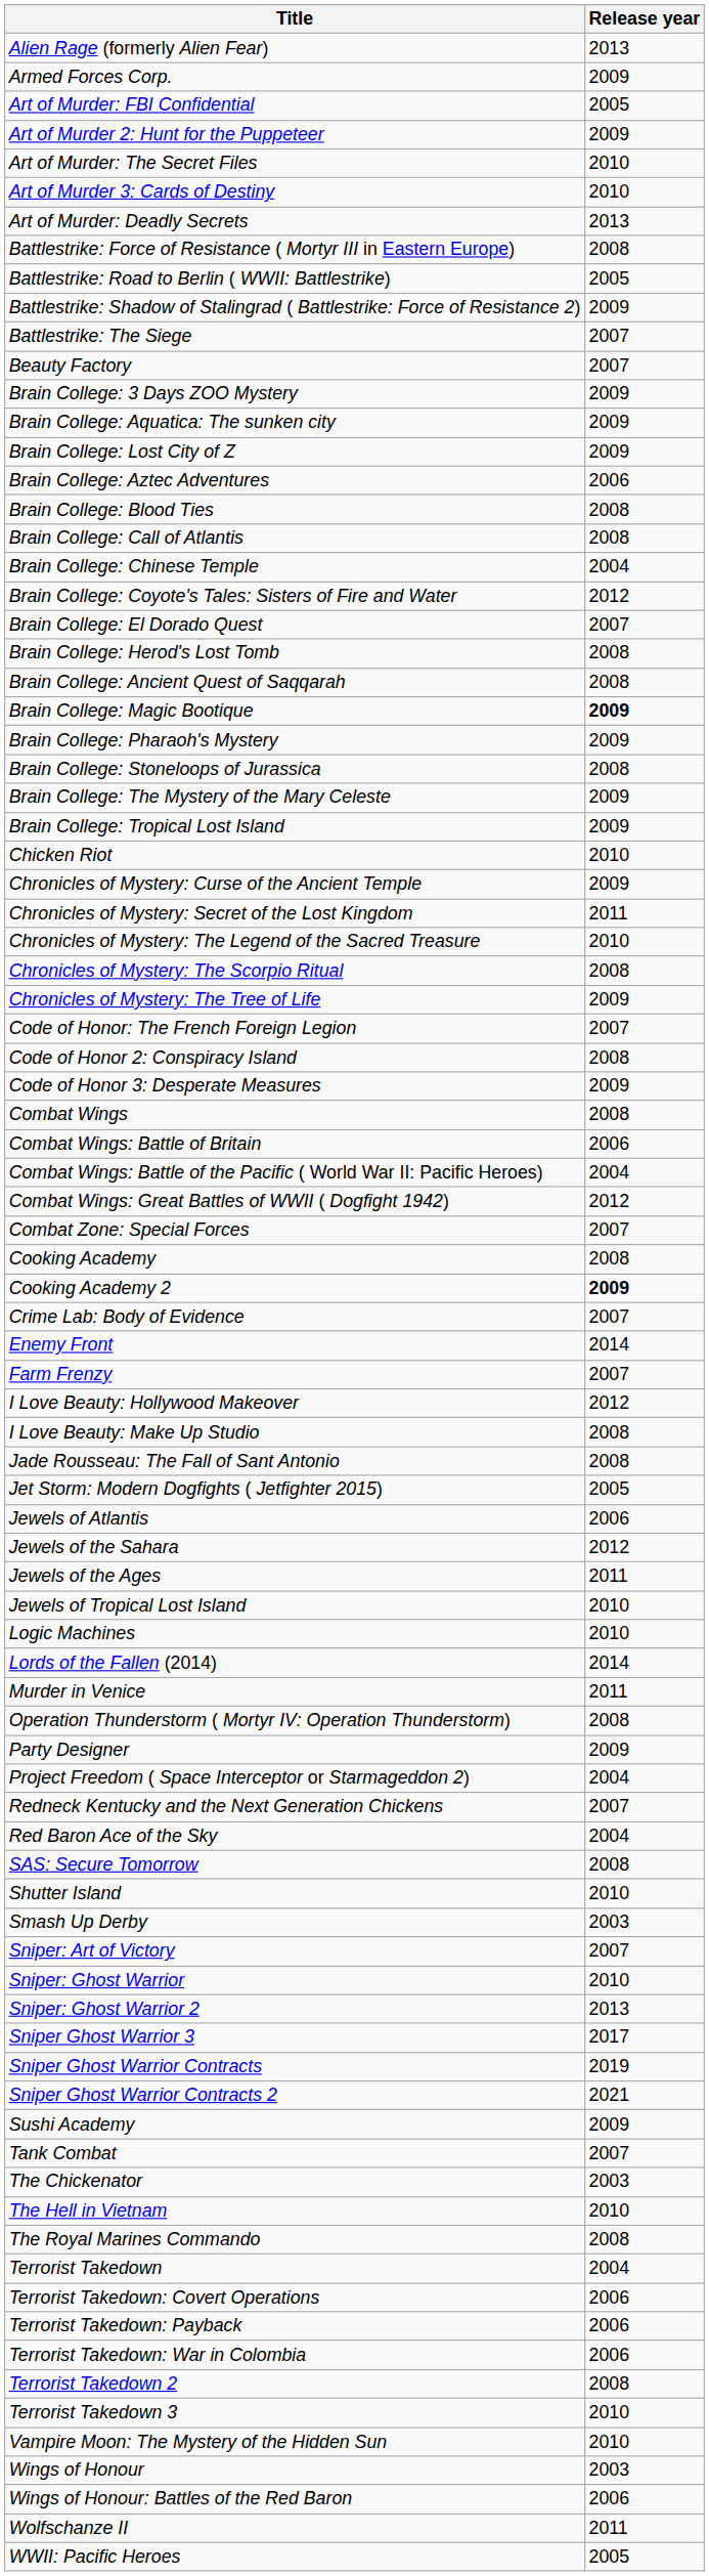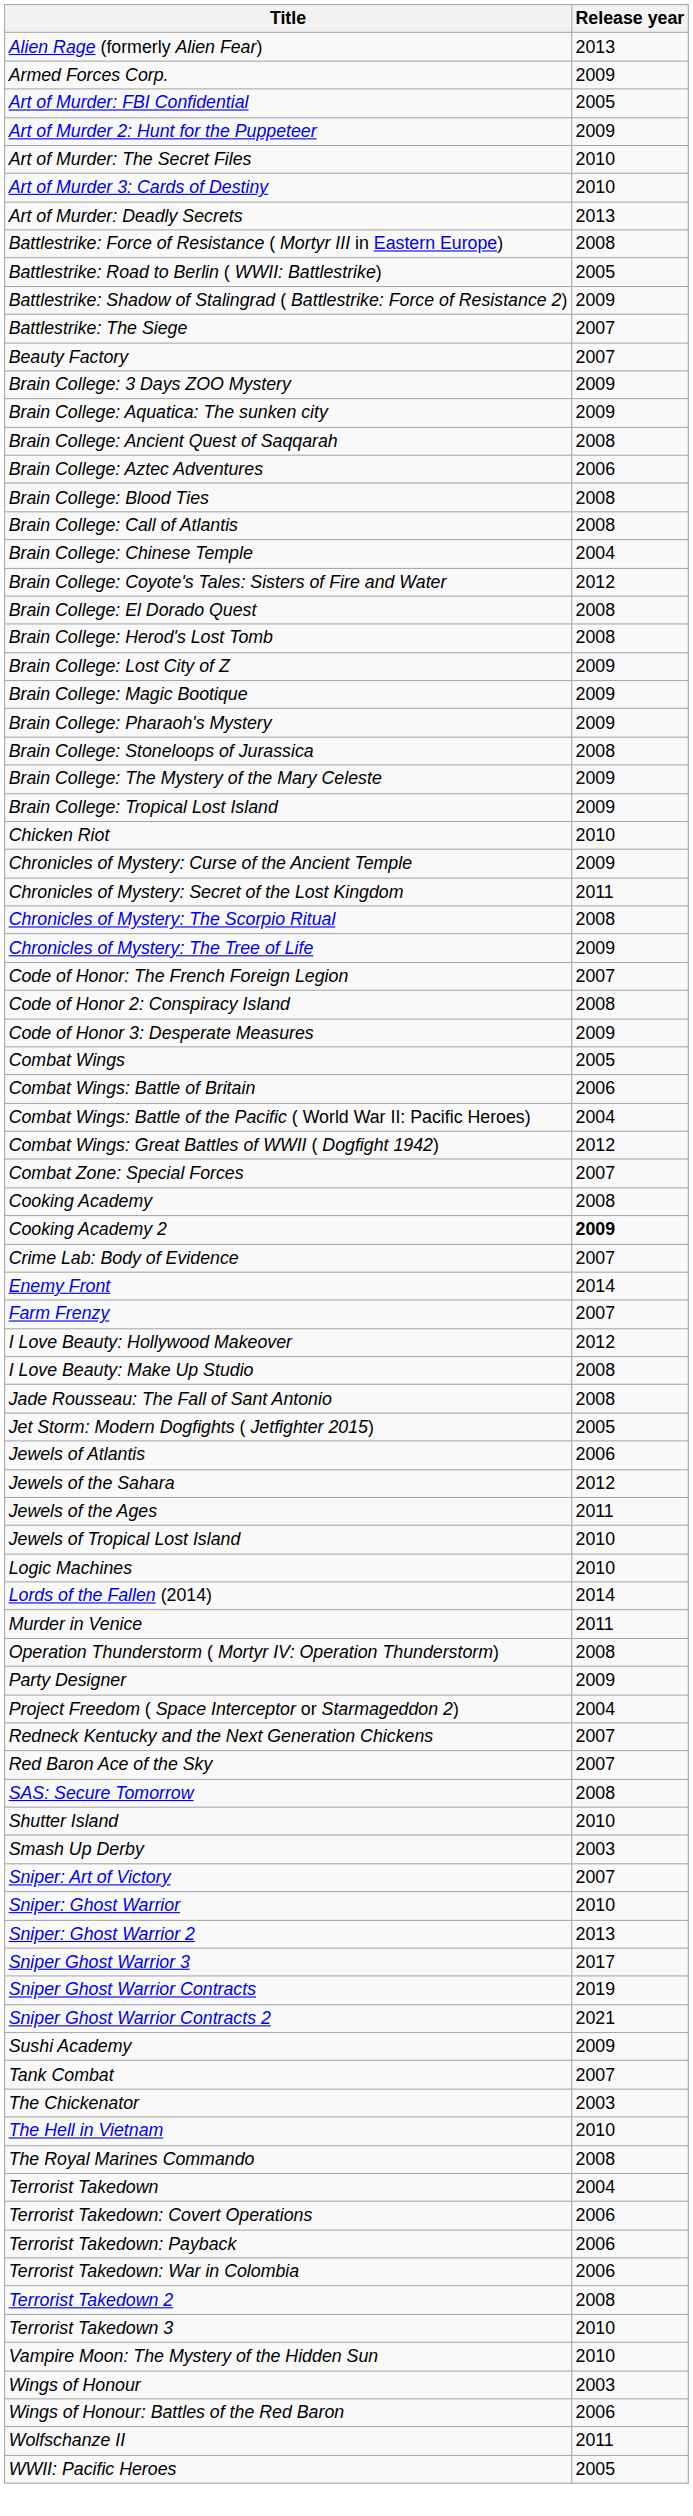 <table class="wikitable sortable">
 <tr>
 <th>Title</th>
 <th>Release year</th>
 </tr>
 <tr>
 <td><em><a href='#'>Alien Rage</a></em> (formerly <em>Alien Fear</em>)</td>
 <td>2013</td>
 </tr>
 <tr>
 <td><em>Armed Forces Corp.</em></td>
 <td>2009</td>
 </tr>
 <tr>
 <td><em><a href='#'>Art of Murder: FBI Confidential</a></em></td>
 <td>2005</td>
 </tr>
 <tr>
 <td><em><a href='#'>Art of Murder 2: Hunt for the Puppeteer</a></em></td>
 <td>2009</td>
 </tr>
 <tr>
 <td><em>Art of Murder: The Secret Files</em></td>
 <td>2010</td>
 </tr>
 <tr>
 <td><em><a href='#'>Art of Murder 3: Cards of Destiny</a></em></td>
 <td>2010</td>
 </tr>
 <tr>
 <td><em>Art of Murder: Deadly Secrets</em></td>
 <td>2013</td>
 </tr>
 <tr>
 <td><em>Battlestrike: Force of Resistance</em> ( <em>Mortyr III</em> in <a href='#'>Eastern Europe</a>)</td>
 <td>2008</td>
 </tr>
 <tr>
 <td><em>Battlestrike: Road to Berlin</em> ( <em>WWII: Battlestrike</em>)</td>
 <td>2005</td>
 </tr>
 <tr>
 <td><em>Battlestrike: Shadow of Stalingrad</em> ( <em>Battlestrike: Force of Resistance 2</em>)</td>
 <td>2009</td>
 </tr>
 <tr>
 <td><em>Battlestrike: The Siege</em></td>
 <td>2007</td>
 </tr>
 <tr>
 <td><em>Beauty Factory</em></td>
 <td>2007</td>
 </tr>
 <tr>
 <td><em>Brain College: 3 Days ZOO Mystery</em></td>
 <td>2009</td>
 </tr>
 <tr>
 <td><em>Brain College: Aquatica: The sunken city</em></td>
 <td>2009</td>
 </tr>
 <tr>
-<td><em>Brain College: Lost City of Z</em></td>
-<td>2009</td>
+<td><em>Brain College: Ancient Quest of Saqqarah</em></td>
+<td>2008</td>
 </tr>
 <tr>
 <td><em>Brain College: Aztec Adventures</em></td>
 <td>2006</td>
 </tr>
 <tr>
 <td><em>Brain College: Blood Ties</em></td>
 <td>2008</td>
 </tr>
 <tr>
 <td><em>Brain College: Call of Atlantis</em></td>
 <td>2008</td>
 </tr>
 <tr>
 <td><em>Brain College: Chinese Temple</em></td>
 <td>2004</td>
 </tr>
 <tr>
 <td><em>Brain College: Coyote's Tales: Sisters of Fire and Water</em></td>
 <td>2012</td>
 </tr>
 <tr>
 <td><em>Brain College: El Dorado Quest</em></td>
-<td>2007</td>
+<td>2008</td>
 </tr>
 <tr>
 <td><em>Brain College: Herod's Lost Tomb</em></td>
 <td>2008</td>
 </tr>
 <tr>
-<td><em>Brain College: Ancient Quest of Saqqarah</em></td>
-<td>2008</td>
+<td><em>Brain College: Lost City of Z</em></td>
+<td>2009</td>
 </tr>
 <tr>
 <td><em>Brain College: Magic Bootique</em></td>
-<td><strong>2009</strong></td>
+<td>2009</td>
 </tr>
 <tr>
 <td><em>Brain College: Pharaoh's Mystery</em></td>
 <td>2009</td>
 </tr>
 <tr>
 <td><em>Brain College: Stoneloops of Jurassica</em></td>
 <td>2008</td>
 </tr>
 <tr>
 <td><em>Brain College: The Mystery of the Mary Celeste</em></td>
 <td>2009</td>
 </tr>
 <tr>
 <td><em>Brain College: Tropical Lost Island</em></td>
 <td>2009</td>
 </tr>
 <tr>
 <td><em>Chicken Riot</em></td>
 <td>2010</td>
 </tr>
 <tr>
 <td><em>Chronicles of Mystery: Curse of the Ancient Temple</em></td>
 <td>2009</td>
 </tr>
 <tr>
 <td><em>Chronicles of Mystery: Secret of the Lost Kingdom</em></td>
 <td>2011</td>
 </tr>
 <tr>
-<td><em>Chronicles of Mystery: The Legend of the Sacred Treasure</em></td>
-<td>2010</td>
-</tr>
-<tr>
 <td><em><a href='#'>Chronicles of Mystery: The Scorpio Ritual</a></em></td>
 <td>2008</td>
 </tr>
 <tr>
 <td><em><a href='#'>Chronicles of Mystery: The Tree of Life</a></em></td>
 <td>2009</td>
 </tr>
 <tr>
 <td><em>Code of Honor: The French Foreign Legion</em></td>
 <td>2007</td>
 </tr>
 <tr>
 <td><em>Code of Honor 2: Conspiracy Island</em></td>
 <td>2008</td>
 </tr>
 <tr>
 <td><em>Code of Honor 3: Desperate Measures</em></td>
 <td>2009</td>
 </tr>
 <tr>
 <td><em>Combat Wings</em></td>
-<td>2008</td>
+<td>2005</td>
 </tr>
 <tr>
 <td><em>Combat Wings: Battle of Britain</em></td>
 <td>2006</td>
 </tr>
 <tr>
 <td><em>Combat Wings: Battle of the Pacific</em> ( World War II: Pacific Heroes)</td>
 <td>2004</td>
 </tr>
 <tr>
 <td><em>Combat Wings: Great Battles of WWII</em> ( <em>Dogfight 1942</em>)</td>
 <td>2012</td>
 </tr>
 <tr>
 <td><em>Combat Zone: Special Forces</em></td>
 <td>2007</td>
 </tr>
 <tr>
 <td><em>Cooking Academy</em></td>
 <td>2008</td>
 </tr>
 <tr>
 <td><em>Cooking Academy 2</em></td>
 <td><strong>2009</strong></td>
 </tr>
 <tr>
 <td><em>Crime Lab: Body of Evidence</em></td>
 <td>2007</td>
 </tr>
 <tr>
 <td><em><a href='#'>Enemy Front</a></em></td>
 <td>2014</td>
 </tr>
 <tr>
 <td><em><a href='#'>Farm Frenzy</a></em></td>
 <td>2007</td>
 </tr>
 <tr>
 <td><em>I Love Beauty: Hollywood Makeover</em></td>
 <td>2012</td>
 </tr>
 <tr>
 <td><em>I Love Beauty: Make Up Studio</em></td>
 <td>2008</td>
 </tr>
 <tr>
 <td><em>Jade Rousseau: The Fall of Sant Antonio</em></td>
 <td>2008</td>
 </tr>
 <tr>
 <td><em>Jet Storm: Modern Dogfights</em> ( <em>Jetfighter 2015</em>)</td>
 <td>2005</td>
 </tr>
 <tr>
 <td><em>Jewels of Atlantis</em></td>
 <td>2006</td>
 </tr>
 <tr>
 <td><em>Jewels of the Sahara</em></td>
 <td>2012</td>
 </tr>
 <tr>
 <td><em>Jewels of the Ages</em></td>
 <td>2011</td>
 </tr>
 <tr>
 <td><em>Jewels of Tropical Lost Island</em></td>
 <td>2010</td>
 </tr>
 <tr>
 <td><em>Logic Machines</em></td>
 <td>2010</td>
 </tr>
 <tr>
 <td><em><a href='#'>Lords of the Fallen</a></em> (2014)</td>
 <td>2014</td>
 </tr>
 <tr>
 <td><em>Murder in Venice</em></td>
 <td>2011</td>
 </tr>
 <tr>
 <td><em>Operation Thunderstorm</em> ( <em>Mortyr IV: Operation Thunderstorm</em>)</td>
 <td>2008</td>
 </tr>
 <tr>
 <td><em>Party Designer</em></td>
 <td>2009</td>
 </tr>
 <tr>
 <td><em>Project Freedom</em> ( <em>Space Interceptor</em> or <em>Starmageddon 2</em>)</td>
 <td>2004</td>
 </tr>
 <tr>
 <td><em>Redneck Kentucky and the Next Generation Chickens</em></td>
 <td>2007</td>
 </tr>
 <tr>
 <td><em>Red Baron Ace of the Sky</em></td>
-<td>2004</td>
+<td>2007</td>
 </tr>
 <tr>
 <td><em><a href='#'>SAS: Secure Tomorrow</a></em></td>
 <td>2008</td>
 </tr>
 <tr>
 <td><em>Shutter Island</em></td>
 <td>2010</td>
 </tr>
 <tr>
 <td><em>Smash Up Derby</em></td>
 <td>2003</td>
 </tr>
 <tr>
 <td><em><a href='#'>Sniper: Art of Victory</a></em></td>
 <td>2007</td>
 </tr>
 <tr>
 <td><em><a href='#'>Sniper: Ghost Warrior</a></em></td>
 <td>2010</td>
 </tr>
 <tr>
 <td><em><a href='#'>Sniper: Ghost Warrior 2</a></em></td>
 <td>2013</td>
 </tr>
 <tr>
 <td><em><a href='#'>Sniper Ghost Warrior 3</a></em></td>
 <td>2017</td>
 </tr>
 <tr>
 <td><em><a href='#'>Sniper Ghost Warrior Contracts</a></em></td>
 <td>2019</td>
 </tr>
 <tr>
 <td><em><a href='#'>Sniper Ghost Warrior Contracts 2</a></em></td>
 <td>2021</td>
 </tr>
 <tr>
 <td><em>Sushi Academy</em></td>
 <td>2009</td>
 </tr>
 <tr>
 <td><em>Tank Combat</em></td>
 <td>2007</td>
 </tr>
 <tr>
 <td><em>The Chickenator</em></td>
 <td>2003</td>
 </tr>
 <tr>
 <td><em><a href='#'>The Hell in Vietnam</a></em></td>
 <td>2010</td>
 </tr>
 <tr>
 <td><em>The Royal Marines Commando</em></td>
 <td>2008</td>
 </tr>
 <tr>
 <td><em>Terrorist Takedown</em></td>
 <td>2004</td>
 </tr>
 <tr>
 <td><em>Terrorist Takedown: Covert Operations</em></td>
 <td>2006</td>
 </tr>
 <tr>
 <td><em>Terrorist Takedown: Payback</em></td>
 <td>2006</td>
 </tr>
 <tr>
 <td><em>Terrorist Takedown: War in Colombia</em></td>
 <td>2006</td>
 </tr>
 <tr>
 <td><em><a href='#'>Terrorist Takedown 2</a></em></td>
 <td>2008</td>
 </tr>
 <tr>
 <td><em>Terrorist Takedown 3</em></td>
 <td>2010</td>
 </tr>
 <tr>
 <td><em>Vampire Moon: The Mystery of the Hidden Sun</em></td>
 <td>2010</td>
 </tr>
 <tr>
 <td><em>Wings of Honour</em></td>
 <td>2003</td>
 </tr>
 <tr>
 <td><em>Wings of Honour: Battles of the Red Baron</em></td>
 <td>2006</td>
 </tr>
 <tr>
 <td><em>Wolfschanze II</em></td>
 <td>2011</td>
 </tr>
 <tr>
 <td><em>WWII: Pacific Heroes</em></td>
 <td>2005</td>
 </tr>
 </table>
